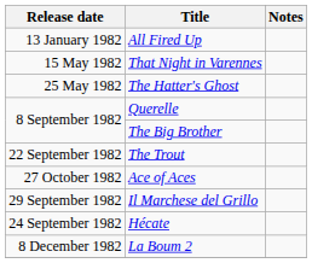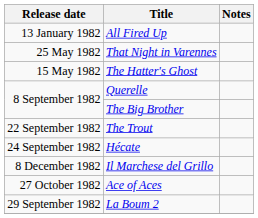 <table class="wikitable sortable">
 <tr>
 <th scope="col">Release date</th>
 <th>Title</th>
 <th>Notes</th>
 </tr>
 <tr>
 <td style="text-align:right;">13 January 1982</td>
 <td><em><a href='#'>All Fired Up</a></em></td>
 <td></td>
 </tr>
 <tr>
-<td style="text-align:right;">15 May 1982</td>
+<td style="text-align:right;">25 May 1982</td>
 <td><em><a href='#'>That Night in Varennes</a></em></td>
 <td></td>
 </tr>
 <tr>
-<td style="text-align:right;">25 May 1982</td>
+<td style="text-align:right;">15 May 1982</td>
 <td><em><a href='#'>The Hatter's Ghost</a></em></td>
 <td></td>
 </tr>
 <tr>
 <td style="text-align:right;" rowspan="2">8 September 1982</td>
 <td><em><a href='#'>Querelle</a></em></td>
 <td></td>
 </tr>
 <tr>
 <td><em><a href='#'>The Big Brother</a></em></td>
 <td></td>
 </tr>
 <tr>
 <td style="text-align:right;">22 September 1982</td>
 <td><em><a href='#'>The Trout</a></em></td>
 <td></td>
 </tr>
 <tr>
+<td style="text-align:right;">24 September 1982</td>
+<td><em><a href='#'>Hécate</a></em></td>
+<td></td>
+</tr>
+<tr>
+<td style="text-align:right;">8 December 1982</td>
+<td><em><a href='#'>Il Marchese del Grillo</a></em></td>
+<td></td>
+</tr>
+<tr>
 <td style="text-align:right;">27 October 1982</td>
 <td><em><a href='#'>Ace of Aces</a></em></td>
 <td></td>
 </tr>
 <tr>
 <td style="text-align:right;">29 September 1982</td>
-<td><em><a href='#'>Il Marchese del Grillo</a></em></td>
-<td></td>
-</tr>
-<tr>
-<td style="text-align:right;">24 September 1982</td>
-<td><em><a href='#'>Hécate</a></em></td>
-<td></td>
-</tr>
-<tr>
-<td style="text-align:right;">8 December 1982</td>
 <td><em><a href='#'>La Boum 2</a></em></td>
 <td></td>
 </tr>
 <tr>
 </tr>
 </table>
